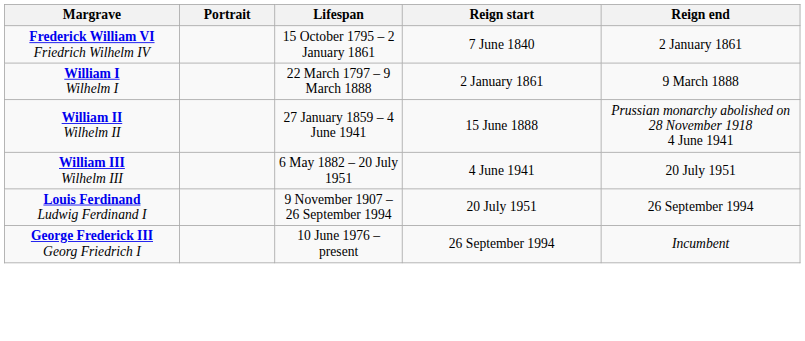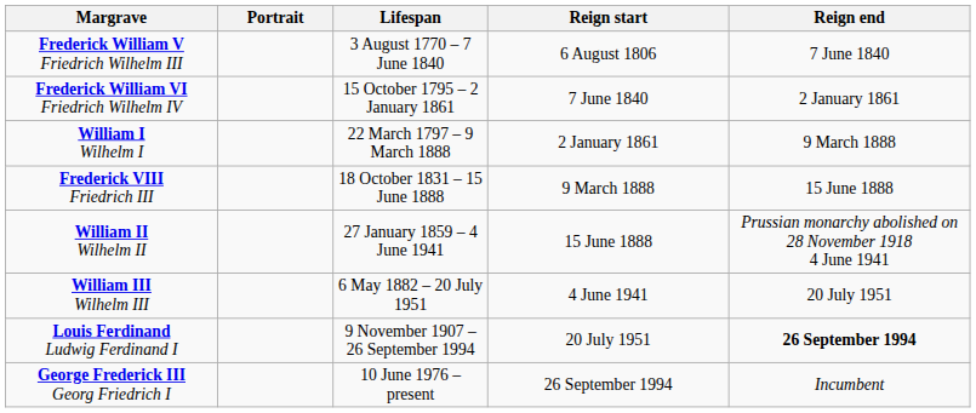 <table style="text-align:center; width:106%" class="wikitable">
 <tr>
 <th width=22%>Margrave</th>
 <th width=105px>Portrait</th>
 <th>Lifespan</th>
 <th width=25%>Reign start</th>
 <th width=25%>Reign end</th>
+</tr>
+<tr>
+<td><strong><a href='#'>Frederick William V</a></strong><br><em>Friedrich Wilhelm III</em></td>
+<td></td>
+<td>3 August 1770 – 7 June 1840</td>
+<td>6 August 1806</td>
+<td>7 June 1840</td>
 </tr>
 <tr>
 <td><strong><a href='#'>Frederick William VI</a></strong><br><em>Friedrich Wilhelm IV</em></td>
 <td></td>
 <td>15 October 1795 – 2 January 1861</td>
 <td>7 June 1840</td>
 <td>2 January 1861</td>
 </tr>
 <tr>
 <td><strong><a href='#'>William I</a></strong><br><em>Wilhelm I</em></td>
 <td></td>
 <td>22 March 1797 – 9 March 1888</td>
 <td>2 January 1861</td>
 <td>9 March 1888</td>
+</tr>
+<tr>
+<td><strong><a href='#'>Frederick VIII</a></strong><br><em>Friedrich III</em></td>
+<td></td>
+<td>18 October 1831 – 15 June 1888</td>
+<td>9 March 1888</td>
+<td>15 June 1888</td>
 </tr>
 <tr>
 <td><strong><a href='#'>William II</a></strong><br><em>Wilhelm II</em></td>
 <td></td>
 <td>27 January 1859 – 4 June 1941</td>
 <td>15 June 1888</td>
 <td><em>Prussian monarchy abolished on 28 November 1918</em><br>4 June 1941</td>
 </tr>
 <tr>
 <td><strong><a href='#'>William III</a></strong><br><em>Wilhelm III</em></td>
 <td></td>
 <td>6 May 1882 – 20 July 1951</td>
 <td>4 June 1941</td>
 <td>20 July 1951</td>
 </tr>
 <tr>
 <td><strong><a href='#'>Louis Ferdinand</a></strong><br><em>Ludwig Ferdinand I</em></td>
 <td></td>
 <td>9 November 1907 – 26 September 1994</td>
 <td>20 July 1951</td>
-<td>26 September 1994</td>
+<td><strong>26 September 1994</strong></td>
 </tr>
 <tr>
 <td><strong><a href='#'>George Frederick III</a></strong><br><em>Georg Friedrich I</em></td>
 <td></td>
 <td>10 June 1976 – present</td>
 <td>26 September 1994</td>
 <td><em>Incumbent</em></td>
 </tr>
 </table>
